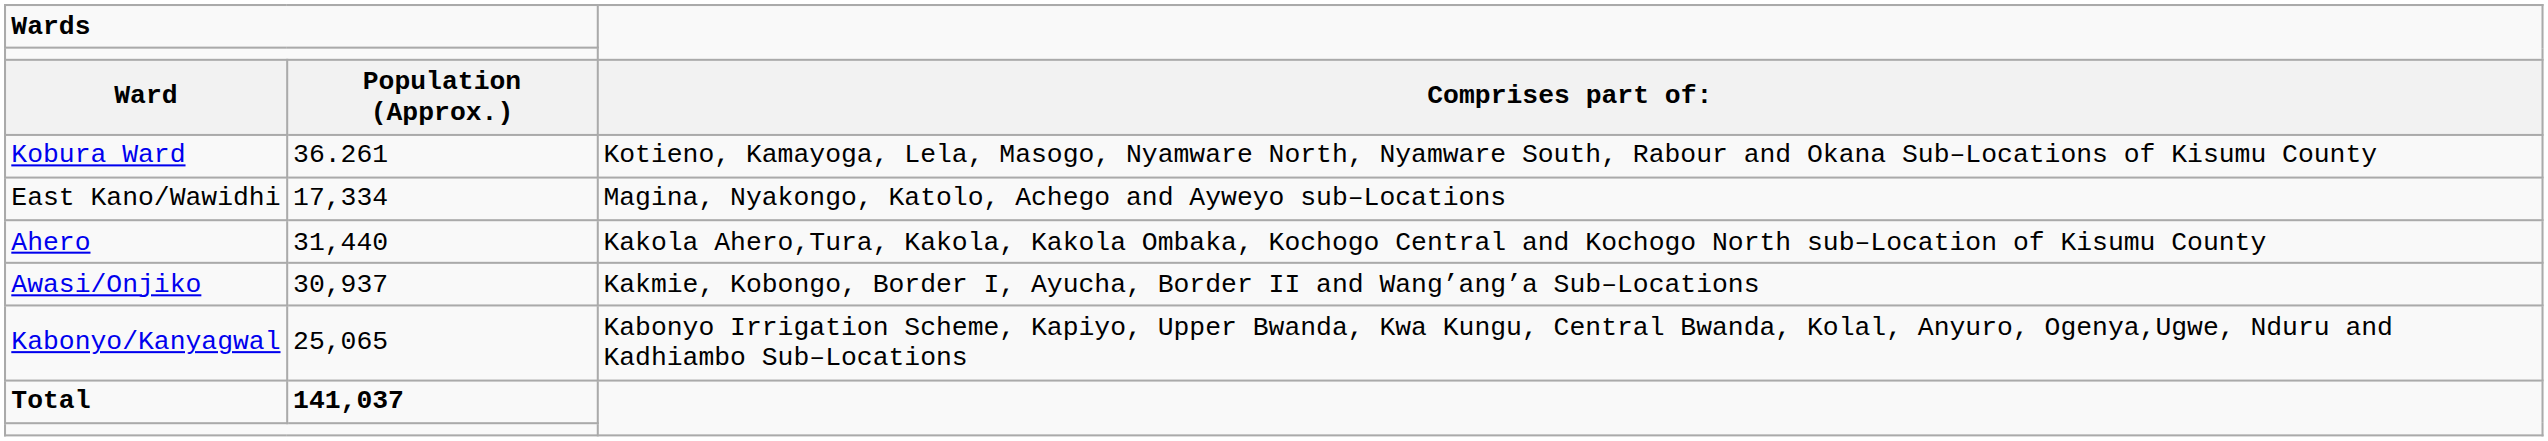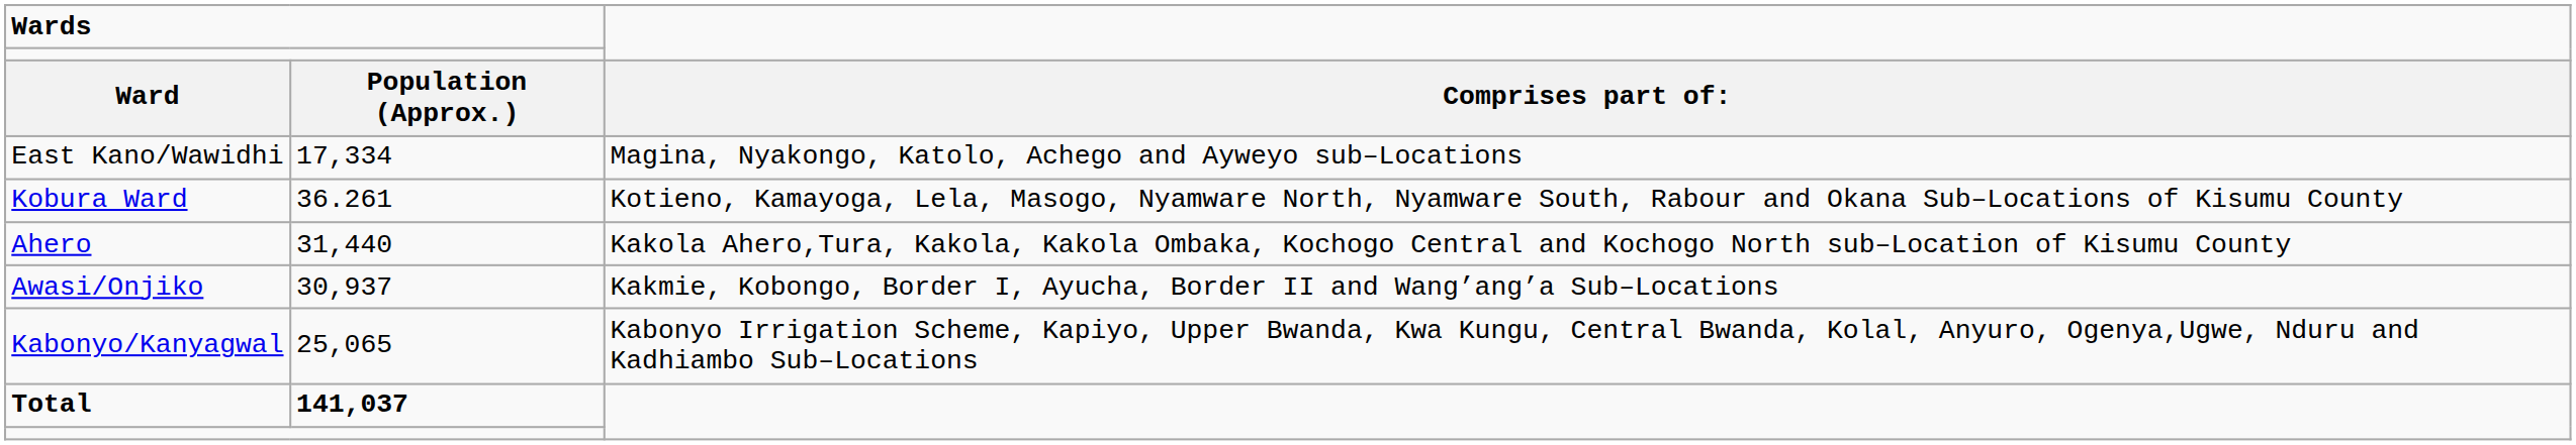 <table class="wikitable">
 <tr>
 <td colspan="2"><strong>Wards</strong></td>
 </tr>
 <tr>
 <td colspan="2"></td>
 </tr>
 <tr>
 <th>Ward</th>
 <th>Population (Approx.)</th>
 <th>Comprises part of:</th>
 </tr>
 <tr>
+<td>East Kano/Wawidhi</td>
+<td>17,334</td>
+<td>Magina, Nyakongo, Katolo, Achego and Ayweyo sub–Locations</td>
+</tr>
+<tr>
 <td><a href='#'>Kobura Ward</a></td>
 <td>36.261</td>
 <td>Kotieno, Kamayoga, Lela, Masogo, Nyamware North, Nyamware South, Rabour and Okana Sub–Locations of Kisumu County</td>
-</tr>
-<tr>
-<td>East Kano/Wawidhi</td>
-<td>17,334</td>
-<td>Magina, Nyakongo, Katolo, Achego and Ayweyo sub–Locations</td>
 </tr>
 <tr>
 <td><a href='#'>Ahero</a></td>
 <td>31,440</td>
 <td>Kakola Ahero,Tura, Kakola, Kakola Ombaka, Kochogo Central and Kochogo North sub–Location of Kisumu County</td>
 </tr>
 <tr>
 <td><a href='#'>Awasi/Onjiko</a></td>
 <td>30,937</td>
 <td>Kakmie, Kobongo, Border I, Ayucha, Border II and Wang’ang’a Sub–Locations</td>
 </tr>
 <tr>
 <td><a href='#'>Kabonyo/Kanyagwal</a></td>
 <td>25,065</td>
 <td>Kabonyo Irrigation Scheme, Kapiyo, Upper Bwanda, Kwa Kungu, Central Bwanda, Kolal, Anyuro, Ogenya,Ugwe, Nduru and Kadhiambo Sub–Locations</td>
 </tr>
 <tr>
 <td><strong>Total</strong></td>
 <td><strong>141,037</strong></td>
 </tr>
 <tr>
 <td colspan="2"></td>
 </tr>
 </table>
